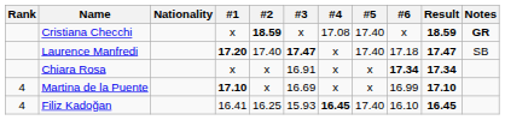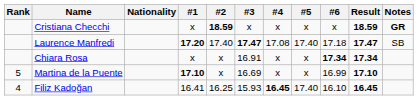 <table class="wikitable sortable" style="text-align:center;font-size:95%">
 <tr>
 <th>Rank</th>
 <th>Name</th>
 <th>Nationality</th>
 <th>#1</th>
 <th>#2</th>
 <th>#3</th>
 <th>#4</th>
 <th>#5</th>
 <th>#6</th>
 <th>Result</th>
 <th>Notes</th>
 </tr>
 <tr>
 <td></td>
 <td align=left><a href='#'>Cristiana Checchi</a></td>
 <td align=left></td>
 <td>x</td>
 <td><strong>18.59</strong></td>
 <td>x</td>
-<td>17.08</td>
-<td>17.40</td>
+<td>x</td>
+<td>x</td>
 <td>x</td>
 <td><strong>18.59</strong></td>
 <td><strong>GR</strong></td>
 </tr>
 <tr>
 <td></td>
 <td align=left><a href='#'>Laurence Manfredi</a></td>
 <td align=left></td>
 <td><strong>17.20</strong></td>
 <td>17.40</td>
 <td><strong>17.47</strong></td>
-<td>x</td>
+<td>17.08</td>
 <td>17.40</td>
 <td>17.18</td>
 <td><strong>17.47</strong></td>
 <td>SB</td>
 </tr>
 <tr>
 <td></td>
 <td align=left><a href='#'>Chiara Rosa</a></td>
 <td align=left></td>
 <td>x</td>
 <td>x</td>
 <td>16.91</td>
 <td>x</td>
 <td>x</td>
 <td><strong>17.34</strong></td>
 <td><strong>17.34</strong></td>
 <td></td>
 </tr>
 <tr>
-<td>4</td>
+<td>5</td>
 <td align=left><a href='#'>Martina de la Puente</a></td>
 <td align=left></td>
 <td><strong>17.10</strong></td>
 <td>x</td>
 <td>16.69</td>
 <td>x</td>
 <td>x</td>
 <td>16.99</td>
 <td><strong>17.10</strong></td>
 <td></td>
 </tr>
 <tr>
 <td>4</td>
 <td align=left><a href='#'>Filiz Kadoğan</a></td>
 <td align=left></td>
 <td>16.41</td>
 <td>16.25</td>
 <td>15.93</td>
 <td><strong>16.45</strong></td>
 <td>17.40</td>
 <td>16.10</td>
 <td><strong>16.45</strong></td>
 <td></td>
 </tr>
 </table>
